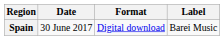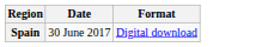 <table class="wikitable plainrowheaders" style="text-align:center">
 <tr>
 <th>Region</th>
 <th>Date</th>
 <th>Format</th>
-<th>Label</th>
 </tr>
 <tr>
 <th scope="row">Spain</th>
 <td>30 June 2017</td>
 <td><a href='#'>Digital download</a></td>
-<td>Barei Music</td>
 </tr>
 </table>
